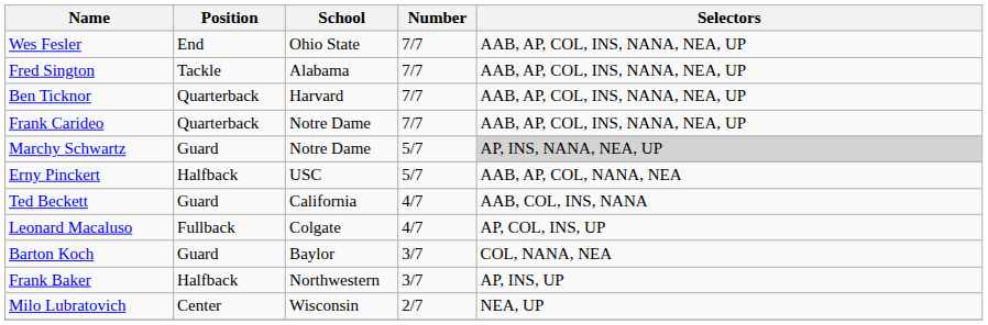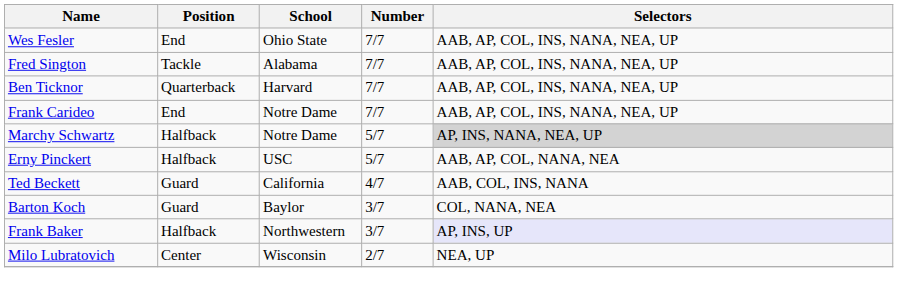 <table class="wikitable sortable">
 <tr>
 <th bgcolor="#DDDDFF" width="15%">Name</th>
 <th bgcolor="#DDDDFF" width="10%">Position</th>
 <th bgcolor="#DDDDFF" width="10%">School</th>
 <th bgcolor="#DDDDFF" width="7%">Number</th>
 <th bgcolor="#DDDDFF" width="45%">Selectors</th>
 </tr>
 <tr align="left">
 <td><a href='#'>Wes Fesler</a></td>
 <td>End</td>
 <td>Ohio State</td>
 <td>7/7</td>
 <td>AAB, AP, COL, INS, NANA, NEA, UP</td>
 </tr>
 <tr align="left">
 <td><a href='#'>Fred Sington</a></td>
 <td>Tackle</td>
 <td>Alabama</td>
 <td>7/7</td>
 <td>AAB, AP, COL, INS, NANA, NEA, UP</td>
 </tr>
 <tr align="left">
 <td><a href='#'>Ben Ticknor</a></td>
 <td>Quarterback</td>
 <td>Harvard</td>
 <td>7/7</td>
 <td>AAB, AP, COL, INS, NANA, NEA, UP</td>
 </tr>
 <tr align="left">
 <td><a href='#'>Frank Carideo</a></td>
-<td>Quarterback</td>
+<td>End</td>
 <td>Notre Dame</td>
 <td>7/7</td>
 <td>AAB, AP, COL, INS, NANA, NEA, UP</td>
 </tr>
 <tr align="left">
 <td><a href='#'>Marchy Schwartz</a></td>
-<td>Guard</td>
+<td>Halfback</td>
 <td>Notre Dame</td>
 <td>5/7</td>
 <td style="background: lightgrey;">AP, INS, NANA, NEA, UP</td>
 </tr>
 <tr align="left">
 <td><a href='#'>Erny Pinckert</a></td>
 <td>Halfback</td>
 <td>USC</td>
 <td>5/7</td>
 <td>AAB, AP, COL, NANA, NEA</td>
 </tr>
 <tr align="left">
 <td><a href='#'>Ted Beckett</a></td>
 <td>Guard</td>
 <td>California</td>
 <td>4/7</td>
 <td>AAB, COL, INS, NANA</td>
 </tr>
 <tr align="left">
-<td><a href='#'>Leonard Macaluso</a></td>
-<td>Fullback</td>
-<td>Colgate</td>
-<td>4/7</td>
-<td>AP, COL, INS, UP</td>
-</tr>
-<tr align="left">
 <td><a href='#'>Barton Koch</a></td>
 <td>Guard</td>
 <td>Baylor</td>
 <td>3/7</td>
 <td>COL, NANA, NEA</td>
 </tr>
 <tr align="left">
 <td><a href='#'>Frank Baker</a></td>
 <td>Halfback</td>
 <td>Northwestern</td>
 <td>3/7</td>
-<td>AP, INS, UP</td>
+<td style="background: lavender;">AP, INS, UP</td>
 </tr>
 <tr align="left">
 <td><a href='#'>Milo Lubratovich</a></td>
 <td>Center</td>
 <td>Wisconsin</td>
 <td>2/7</td>
 <td>NEA, UP</td>
 </tr>
 <tr align="left">
 </tr>
 </table>
